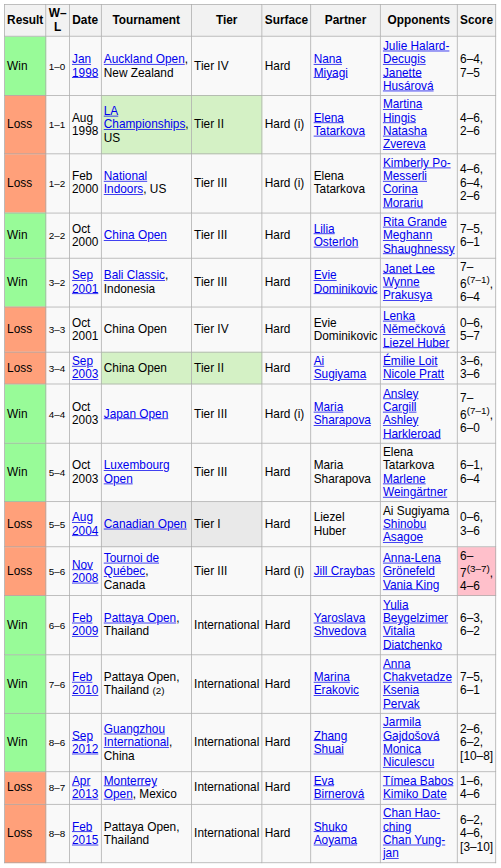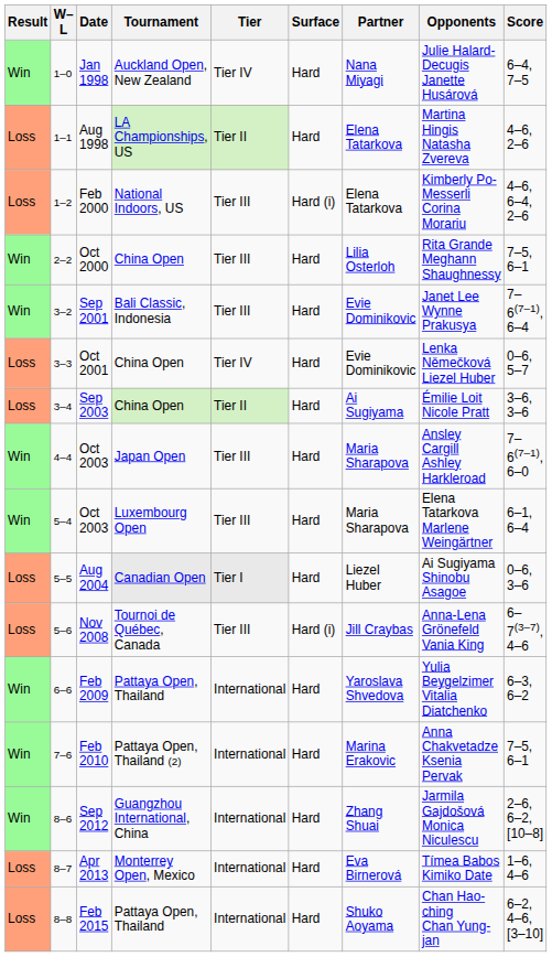 <table class="sortable wikitable">
 <tr>
 <th>Result</th>
 <th class="unsortable">W–L</th>
 <th>Date</th>
 <th>Tournament</th>
 <th>Tier</th>
 <th>Surface</th>
 <th>Partner</th>
 <th>Opponents</th>
 <th class="unsortable">Score</th>
 </tr>
 <tr>
 <td style="background:#98fb98;">Win</td>
 <td><small>1–0</small></td>
 <td><a href='#'>Jan 1998</a></td>
 <td><a href='#'>Auckland Open</a>, New Zealand</td>
 <td>Tier IV</td>
 <td>Hard</td>
 <td> <a href='#'>Nana Miyagi</a></td>
 <td> <a href='#'>Julie Halard-Decugis</a> <br>  <a href='#'>Janette Husárová</a></td>
 <td>6–4, 7–5</td>
 </tr>
 <tr>
 <td style="background:#ffa07a;">Loss</td>
 <td><small>1–1</small></td>
 <td>Aug 1998</td>
 <td style="background:#d4f1c5;"><a href='#'>LA Championships</a>, US</td>
 <td style="background:#d4f1c5;">Tier II</td>
-<td>Hard (i)</td>
+<td>Hard</td>
 <td> <a href='#'>Elena Tatarkova</a></td>
 <td> <a href='#'>Martina Hingis</a> <br>  <a href='#'>Natasha Zvereva</a></td>
 <td>4–6, 2–6</td>
 </tr>
 <tr>
 <td style="background:#ffa07a;">Loss</td>
 <td><small>1–2</small></td>
 <td>Feb 2000</td>
 <td><a href='#'>National Indoors</a>, US</td>
 <td>Tier III</td>
 <td>Hard (i)</td>
 <td> Elena Tatarkova</td>
 <td> <a href='#'>Kimberly Po-Messerli</a> <br>  <a href='#'>Corina Morariu</a></td>
 <td>4–6, 6–4, 2–6</td>
 </tr>
 <tr>
 <td style="background:#98fb98;">Win</td>
 <td><small>2–2</small></td>
 <td>Oct 2000</td>
 <td><a href='#'>China Open</a></td>
 <td>Tier III</td>
 <td>Hard</td>
 <td> <a href='#'>Lilia Osterloh</a></td>
 <td> <a href='#'>Rita Grande</a> <br>  <a href='#'>Meghann Shaughnessy</a></td>
 <td>7–5, 6–1</td>
 </tr>
 <tr>
 <td style="background:#98fb98;">Win</td>
 <td><small>3–2</small></td>
 <td><a href='#'>Sep 2001</a></td>
 <td><a href='#'>Bali Classic</a>, Indonesia</td>
 <td>Tier III</td>
 <td>Hard</td>
 <td> <a href='#'>Evie Dominikovic</a></td>
 <td> <a href='#'>Janet Lee</a> <br>  <a href='#'>Wynne Prakusya</a></td>
 <td>7–6<sup>(7–1)</sup>, 6–4</td>
 </tr>
 <tr>
 <td style="background:#ffa07a;">Loss</td>
 <td><small>3–3</small></td>
 <td>Oct 2001</td>
 <td>China Open</td>
 <td>Tier IV</td>
 <td>Hard</td>
 <td> Evie Dominikovic</td>
 <td> <a href='#'>Lenka Němečková</a> <br>  <a href='#'>Liezel Huber</a></td>
 <td>0–6, 5–7</td>
 </tr>
 <tr>
 <td style="background:#ffa07a;">Loss</td>
 <td><small>3–4</small></td>
 <td><a href='#'>Sep 2003</a></td>
 <td style="background:#d4f1c5;">China Open</td>
 <td style="background:#d4f1c5;">Tier II</td>
 <td>Hard</td>
 <td> <a href='#'>Ai Sugiyama</a></td>
 <td> <a href='#'>Émilie Loit</a> <br>  <a href='#'>Nicole Pratt</a></td>
 <td>3–6, 3–6</td>
 </tr>
 <tr>
 <td style="background:#98fb98;">Win</td>
 <td><small>4–4</small></td>
 <td>Oct 2003</td>
 <td><a href='#'>Japan Open</a></td>
 <td>Tier III</td>
-<td>Hard (i)</td>
+<td>Hard</td>
 <td> <a href='#'>Maria Sharapova</a></td>
 <td> <a href='#'>Ansley Cargill</a> <br>  <a href='#'>Ashley Harkleroad</a></td>
 <td>7–6<sup>(7–1)</sup>, 6–0</td>
 </tr>
 <tr>
 <td style="background:#98fb98;">Win</td>
 <td><small>5–4</small></td>
 <td>Oct 2003</td>
 <td><a href='#'>Luxembourg Open</a></td>
 <td>Tier III</td>
 <td>Hard</td>
 <td> Maria Sharapova</td>
 <td> Elena Tatarkova <br>  <a href='#'>Marlene Weingärtner</a></td>
 <td>6–1, 6–4</td>
 </tr>
 <tr>
 <td style="background:#ffa07a;">Loss</td>
 <td><small>5–5</small></td>
 <td><a href='#'>Aug 2004</a></td>
 <td style="background:#e9e9e9;"><a href='#'>Canadian Open</a></td>
 <td style="background:#e9e9e9;">Tier I</td>
 <td>Hard</td>
 <td> Liezel Huber</td>
 <td> Ai Sugiyama <br>  <a href='#'>Shinobu Asagoe</a></td>
 <td>0–6, 3–6</td>
 </tr>
 <tr>
 <td style="background:#ffa07a;">Loss</td>
 <td><small>5–6</small></td>
 <td><a href='#'>Nov 2008</a></td>
 <td><a href='#'>Tournoi de Québec</a>, Canada</td>
 <td>Tier III</td>
 <td>Hard (i)</td>
 <td> <a href='#'>Jill Craybas</a></td>
 <td> <a href='#'>Anna-Lena Grönefeld</a> <br>  <a href='#'>Vania King</a></td>
-<td style="background: pink;">6–7<sup>(3–7)</sup>, 4–6</td>
+<td>6–7<sup>(3–7)</sup>, 4–6</td>
 </tr>
 <tr>
 <td style="background:#98fb98;">Win</td>
 <td><small>6–6</small></td>
 <td><a href='#'>Feb 2009</a></td>
 <td><a href='#'>Pattaya Open</a>, Thailand</td>
 <td>International</td>
 <td>Hard</td>
 <td> <a href='#'>Yaroslava Shvedova</a></td>
 <td> <a href='#'>Yulia Beygelzimer</a> <br>  <a href='#'>Vitalia Diatchenko</a></td>
 <td>6–3, 6–2</td>
 </tr>
 <tr>
 <td style="background:#98fb98;">Win</td>
 <td><small>7–6</small></td>
 <td><a href='#'>Feb 2010</a></td>
 <td>Pattaya Open, Thailand <small>(2)</small></td>
 <td>International</td>
 <td>Hard</td>
 <td> <a href='#'>Marina Erakovic</a></td>
 <td> <a href='#'>Anna Chakvetadze</a> <br>  <a href='#'>Ksenia Pervak</a></td>
 <td>7–5, 6–1</td>
 </tr>
 <tr>
 <td style="background:#98fb98;">Win</td>
 <td><small>8–6</small></td>
 <td><a href='#'>Sep 2012</a></td>
 <td><a href='#'>Guangzhou International</a>, China</td>
 <td>International</td>
 <td>Hard</td>
 <td> <a href='#'>Zhang Shuai</a></td>
 <td> <a href='#'>Jarmila Gajdošová</a> <br>  <a href='#'>Monica Niculescu</a></td>
 <td>2–6, 6–2, [10–8]</td>
 </tr>
 <tr>
 <td style="background:#ffa07a;">Loss</td>
 <td><small>8–7</small></td>
 <td><a href='#'>Apr 2013</a></td>
 <td><a href='#'>Monterrey Open</a>, Mexico</td>
 <td>International</td>
 <td>Hard</td>
 <td> <a href='#'>Eva Birnerová</a></td>
 <td> <a href='#'>Tímea Babos</a> <br>  <a href='#'>Kimiko Date</a></td>
 <td>1–6, 4–6</td>
 </tr>
 <tr>
 <td style="background:#ffa07a;">Loss</td>
 <td><small>8–8</small></td>
 <td><a href='#'>Feb 2015</a></td>
 <td>Pattaya Open, Thailand</td>
 <td>International</td>
 <td>Hard</td>
 <td> <a href='#'>Shuko Aoyama</a></td>
 <td> <a href='#'>Chan Hao-ching</a> <br>  <a href='#'>Chan Yung-jan</a></td>
 <td>6–2, 4–6, [3–10]</td>
 </tr>
 </table>
